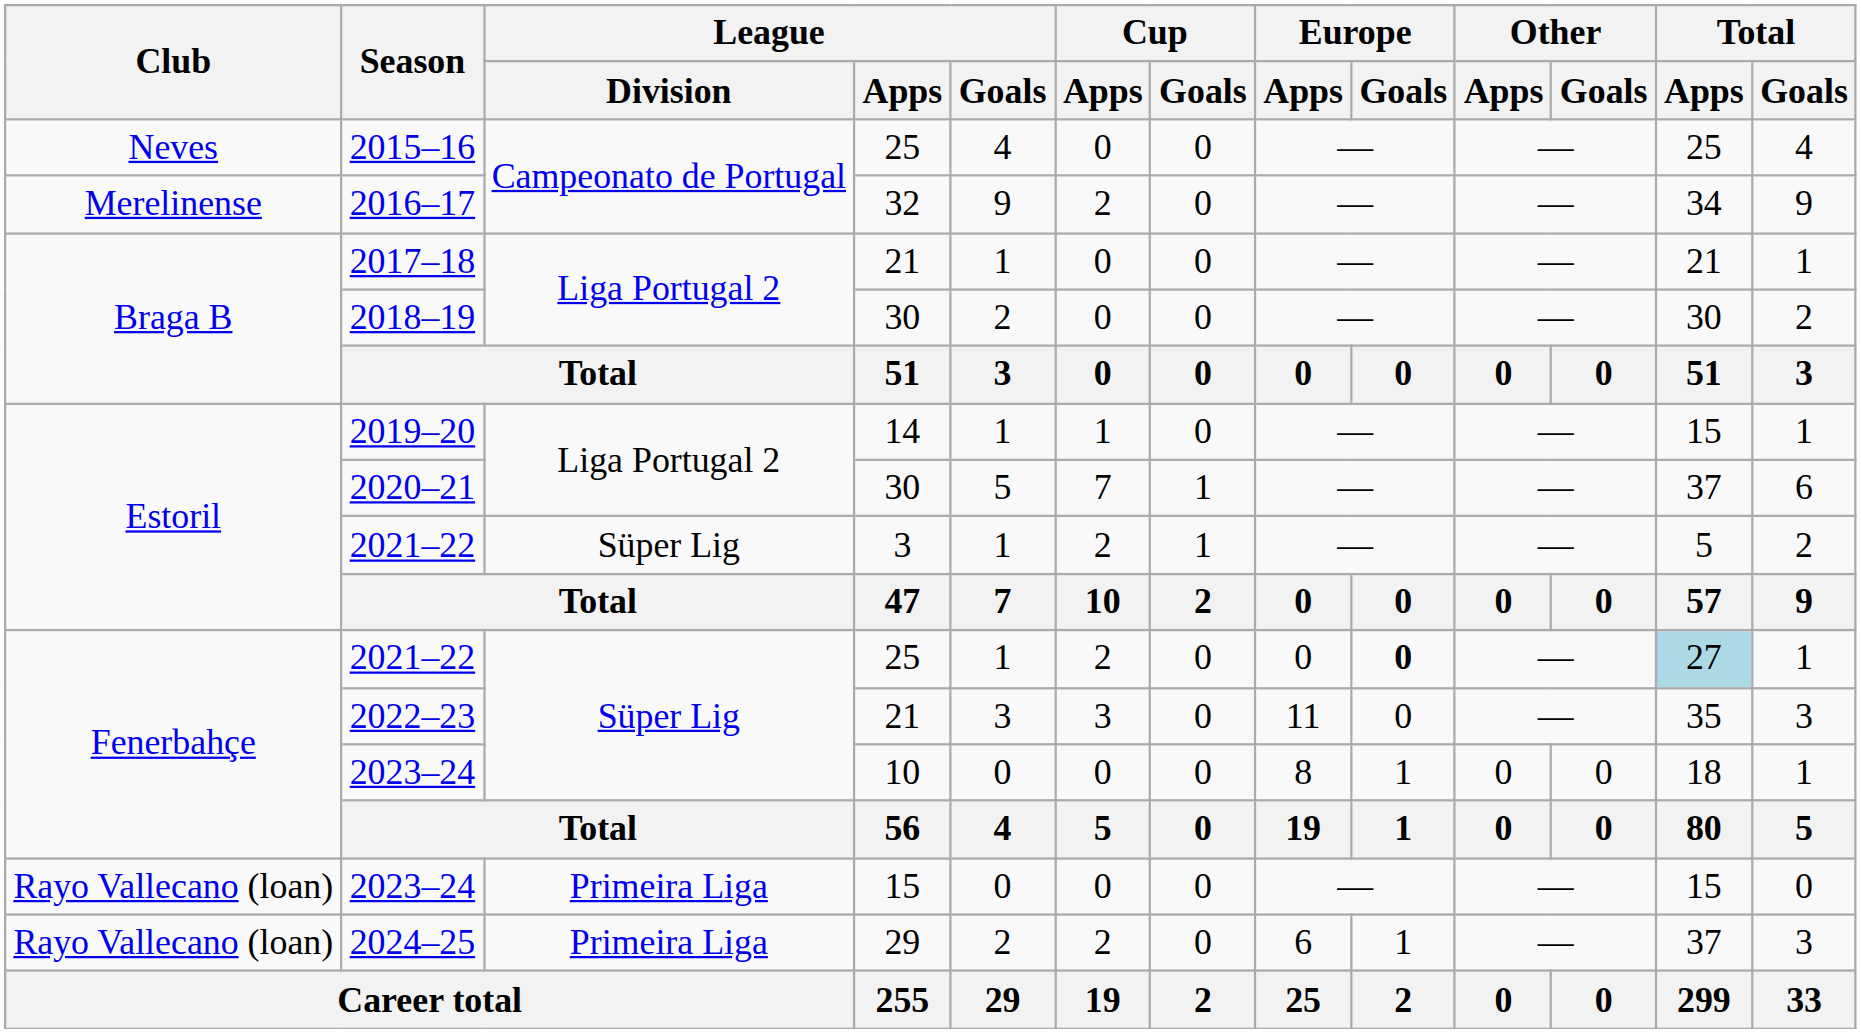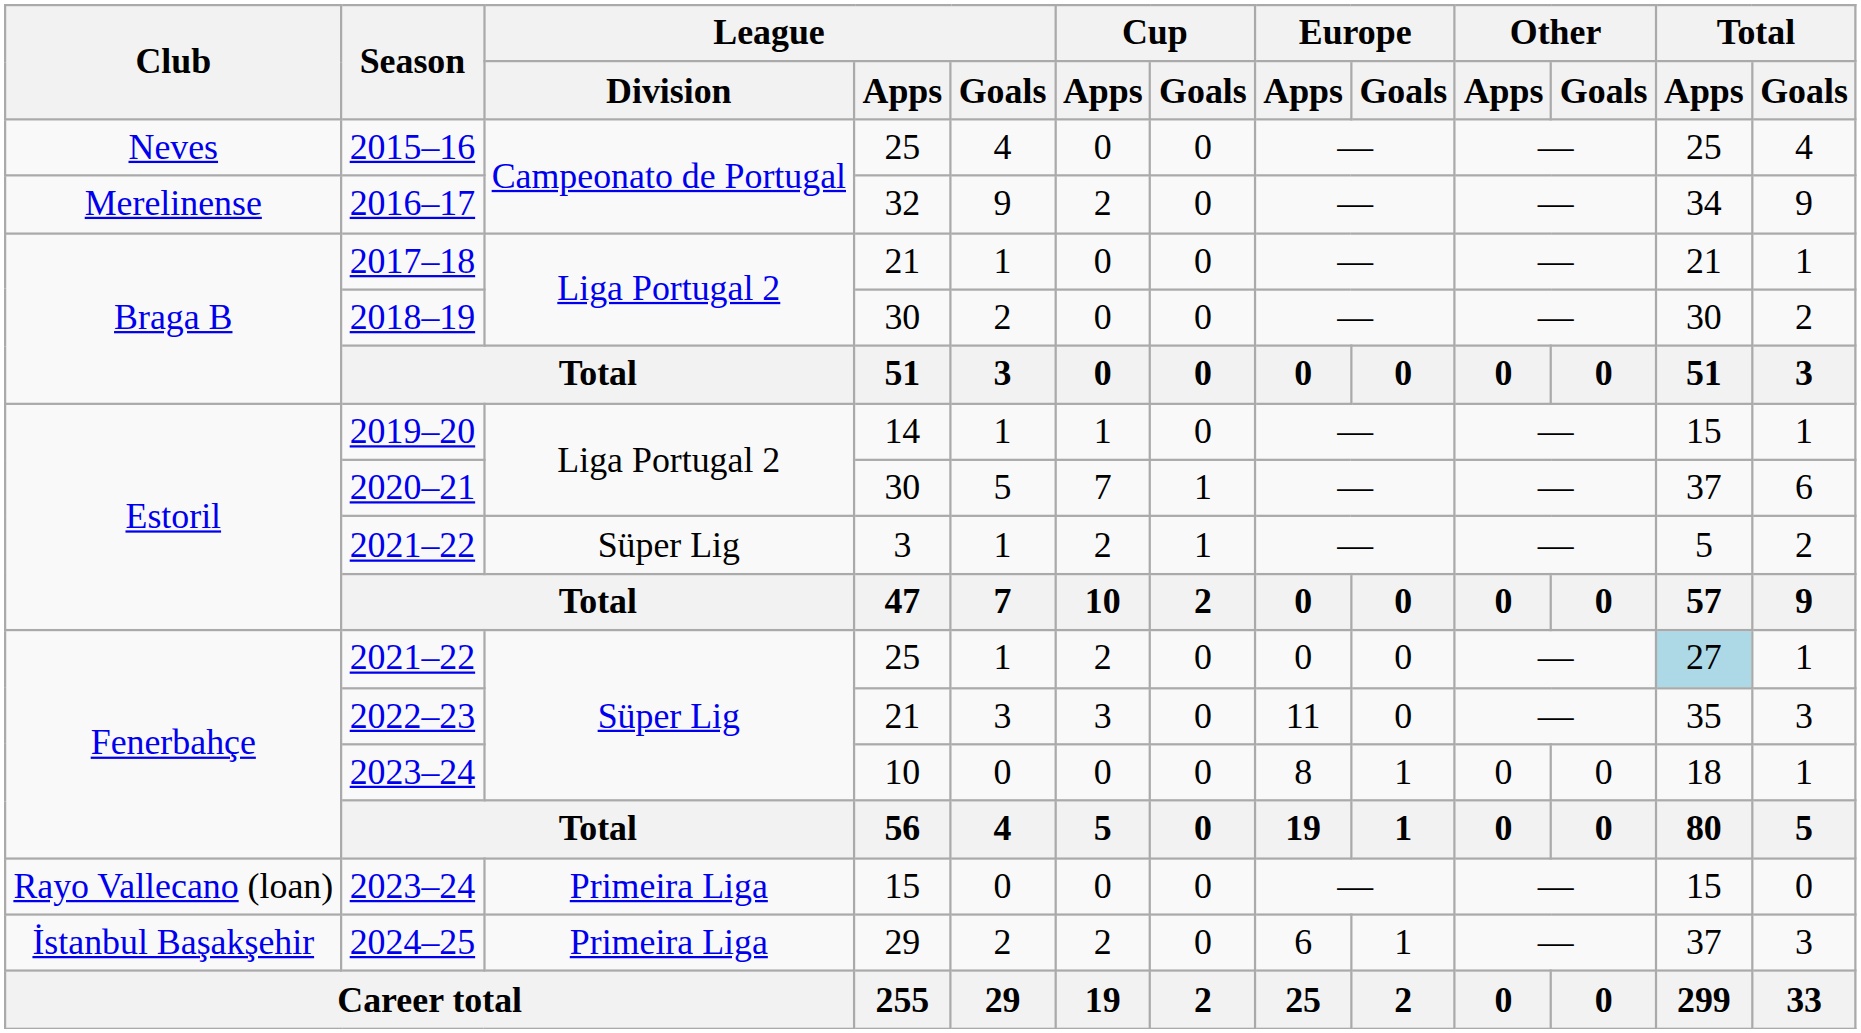 <table class="wikitable" style="text-align:center">
 <tr>
 <th rowspan="2">Club</th>
 <th rowspan="2">Season</th>
 <th colspan="3">League</th>
 <th colspan="2">Cup</th>
 <th colspan="2">Europe</th>
 <th colspan="2">Other</th>
 <th colspan="2">Total</th>
 </tr>
 <tr>
 <th>Division</th>
 <th>Apps</th>
 <th>Goals</th>
 <th>Apps</th>
 <th>Goals</th>
 <th>Apps</th>
 <th>Goals</th>
 <th>Apps</th>
 <th>Goals</th>
 <th>Apps</th>
 <th>Goals</th>
 </tr>
 <tr>
 <td><a href='#'>Neves</a></td>
 <td><a href='#'>2015–16</a></td>
 <td rowspan=2><a href='#'>Campeonato de Portugal</a></td>
 <td>25</td>
 <td>4</td>
 <td>0</td>
 <td>0</td>
 <td colspan="2">—</td>
 <td colspan="2">—</td>
 <td>25</td>
 <td>4</td>
 </tr>
 <tr>
 <td><a href='#'>Merelinense</a></td>
 <td><a href='#'>2016–17</a></td>
 <td>32</td>
 <td>9</td>
 <td>2</td>
 <td>0</td>
 <td colspan="2">—</td>
 <td colspan="2">—</td>
 <td>34</td>
 <td>9</td>
 </tr>
 <tr>
 <td rowspan=3><a href='#'>Braga B</a></td>
 <td><a href='#'>2017–18</a></td>
 <td rowspan=2><a href='#'>Liga Portugal 2</a></td>
 <td>21</td>
 <td>1</td>
 <td>0</td>
 <td>0</td>
 <td colspan="2">—</td>
 <td colspan="2">—</td>
 <td>21</td>
 <td>1</td>
 </tr>
 <tr>
 <td><a href='#'>2018–19</a></td>
 <td>30</td>
 <td>2</td>
 <td>0</td>
 <td>0</td>
 <td colspan="2">—</td>
 <td colspan="2">—</td>
 <td>30</td>
 <td>2</td>
 </tr>
 <tr>
 <th colspan="2">Total</th>
 <th>51</th>
 <th>3</th>
 <th>0</th>
 <th>0</th>
 <th>0</th>
 <th>0</th>
 <th>0</th>
 <th>0</th>
 <th>51</th>
 <th>3</th>
 </tr>
 <tr>
 <td rowspan=4><a href='#'>Estoril</a></td>
 <td><a href='#'>2019–20</a></td>
 <td rowspan=2>Liga Portugal 2</td>
 <td>14</td>
 <td>1</td>
 <td>1</td>
 <td>0</td>
 <td colspan="2">—</td>
 <td colspan="2">—</td>
 <td>15</td>
 <td>1</td>
 </tr>
 <tr>
 <td><a href='#'>2020–21</a></td>
 <td>30</td>
 <td>5</td>
 <td>7</td>
 <td>1</td>
 <td colspan="2">—</td>
 <td colspan="2">—</td>
 <td>37</td>
 <td>6</td>
 </tr>
 <tr>
 <td><a href='#'>2021–22</a></td>
 <td>Süper Lig</td>
 <td>3</td>
 <td>1</td>
 <td>2</td>
 <td>1</td>
 <td colspan="2">—</td>
 <td colspan="2">—</td>
 <td>5</td>
 <td>2</td>
 </tr>
 <tr>
 <th colspan="2">Total</th>
 <th>47</th>
 <th>7</th>
 <th>10</th>
 <th>2</th>
 <th>0</th>
 <th>0</th>
 <th>0</th>
 <th>0</th>
 <th>57</th>
 <th>9</th>
 </tr>
 <tr>
 <td rowspan=4><a href='#'>Fenerbahçe</a></td>
 <td><a href='#'>2021–22</a></td>
 <td rowspan=3><a href='#'>Süper Lig</a></td>
 <td>25</td>
 <td>1</td>
 <td>2</td>
 <td>0</td>
 <td>0</td>
-<td><strong>0</strong></td>
+<td>0</td>
 <td colspan="2">—</td>
 <td style="background: lightblue;">27</td>
 <td>1</td>
 </tr>
 <tr>
 <td><a href='#'>2022–23</a></td>
 <td>21</td>
 <td>3</td>
 <td>3</td>
 <td>0</td>
 <td>11</td>
 <td>0</td>
 <td colspan="2">—</td>
 <td>35</td>
 <td>3</td>
 </tr>
 <tr>
 <td><a href='#'>2023–24</a></td>
 <td>10</td>
 <td>0</td>
 <td>0</td>
 <td>0</td>
 <td>8</td>
 <td>1</td>
 <td>0</td>
 <td>0</td>
 <td>18</td>
 <td>1</td>
 </tr>
 <tr>
 <th colspan="2">Total</th>
 <th>56</th>
 <th>4</th>
 <th>5</th>
 <th>0</th>
 <th>19</th>
 <th>1</th>
 <th>0</th>
 <th>0</th>
 <th>80</th>
 <th>5</th>
 </tr>
 <tr>
 <td><a href='#'>Rayo Vallecano</a> (loan)</td>
 <td><a href='#'>2023–24</a></td>
 <td><a href='#'>Primeira Liga</a></td>
 <td>15</td>
 <td>0</td>
 <td>0</td>
 <td>0</td>
 <td colspan="2">—</td>
 <td colspan="2">—</td>
 <td>15</td>
 <td>0</td>
 </tr>
 <tr>
-<td><a href='#'>Rayo Vallecano</a> (loan)</td>
+<td><a href='#'>İstanbul Başakşehir</a></td>
 <td><a href='#'>2024–25</a></td>
 <td><a href='#'>Primeira Liga</a></td>
 <td>29</td>
 <td>2</td>
 <td>2</td>
 <td>0</td>
 <td>6</td>
 <td>1</td>
 <td colspan="2">—</td>
 <td>37</td>
 <td>3</td>
 </tr>
 <tr>
 <th colspan="3">Career total</th>
 <th>255</th>
 <th>29</th>
 <th>19</th>
 <th>2</th>
 <th>25</th>
 <th>2</th>
 <th>0</th>
 <th>0</th>
 <th>299</th>
 <th>33</th>
 </tr>
 </table>
